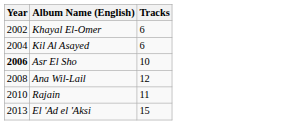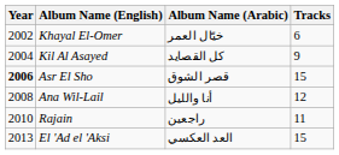 <table class="wikitable">
 <tr>
 <th>Year</th>
 <th>Album Name (English)</th>
+<th>Album Name (Arabic)</th>
 <th>Tracks</th>
 </tr>
 <tr>
 <td>2002</td>
 <td><em>Khayal El-Omer</em></td>
+<td>خيّال العمر</td>
 <td>6</td>
 </tr>
 <tr>
 <td>2004</td>
 <td><em>Kil Al Asayed</em></td>
-<td>6</td>
+<td>كل القصايد</td>
+<td>9</td>
 </tr>
 <tr>
 <td><strong>2006</strong></td>
 <td><em>Asr El Sho</em></td>
-<td>10</td>
+<td>قصر الشوق</td>
+<td>15</td>
 </tr>
 <tr>
 <td>2008</td>
 <td><em>Ana Wil-Lail</em></td>
+<td>أنا والليل</td>
 <td>12</td>
 </tr>
 <tr>
 <td>2010</td>
 <td><em>Rajain</em></td>
+<td>راجعين</td>
 <td>11</td>
 </tr>
 <tr>
 <td>2013</td>
 <td><em>El 'Ad el 'Aksi</em></td>
+<td>العد العكسي</td>
 <td>15</td>
 </tr>
 </table>
